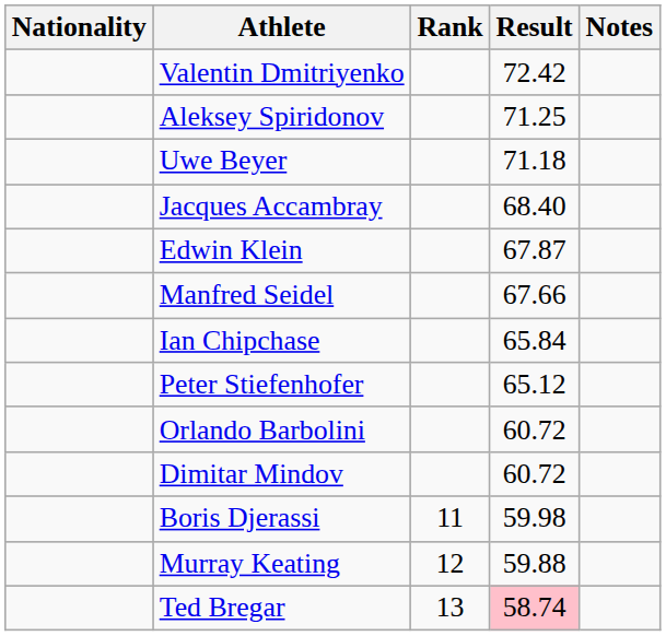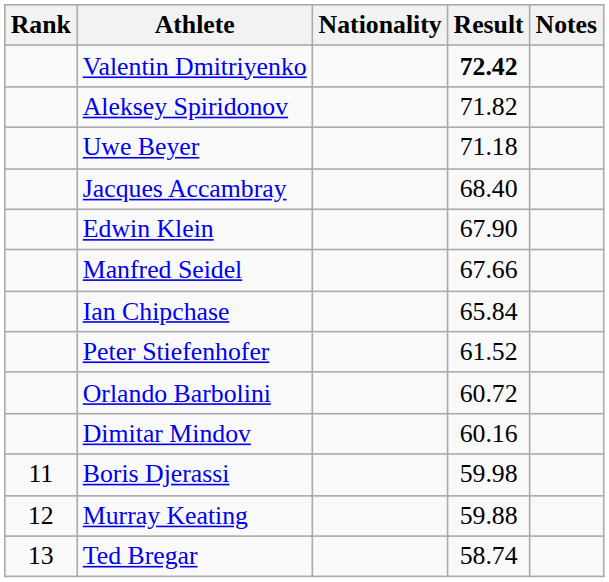 <table class="wikitable sortable" style="text-align:center">
 <tr>
+<th>Rank</th>
+<th>Athlete</th>
 <th>Nationality</th>
-<th>Athlete</th>
-<th>Rank</th>
 <th>Result</th>
 <th>Notes</th>
 </tr>
 <tr>
+<td></td>
+<td align=left><a href='#'>Valentin Dmitriyenko</a></td>
 <td align=left></td>
-<td align=left><a href='#'>Valentin Dmitriyenko</a></td>
-<td></td>
-<td>72.42</td>
+<td><strong>72.42</strong></td>
 <td></td>
 </tr>
 <tr>
+<td></td>
+<td align=left><a href='#'>Aleksey Spiridonov</a></td>
 <td align=left></td>
-<td align=left><a href='#'>Aleksey Spiridonov</a></td>
-<td></td>
-<td>71.25</td>
+<td>71.82</td>
 <td></td>
 </tr>
 <tr>
+<td></td>
+<td align=left><a href='#'>Uwe Beyer</a></td>
 <td align=left></td>
-<td align=left><a href='#'>Uwe Beyer</a></td>
-<td></td>
 <td>71.18</td>
 <td></td>
 </tr>
 <tr>
+<td></td>
+<td align=left><a href='#'>Jacques Accambray</a></td>
 <td align=left></td>
-<td align=left><a href='#'>Jacques Accambray</a></td>
-<td></td>
 <td>68.40</td>
 <td></td>
 </tr>
 <tr>
+<td></td>
+<td align=left><a href='#'>Edwin Klein</a></td>
 <td align=left></td>
-<td align=left><a href='#'>Edwin Klein</a></td>
-<td></td>
-<td>67.87</td>
+<td>67.90</td>
 <td></td>
 </tr>
 <tr>
+<td></td>
+<td align=left><a href='#'>Manfred Seidel</a></td>
 <td align=left></td>
-<td align=left><a href='#'>Manfred Seidel</a></td>
-<td></td>
 <td>67.66</td>
 <td></td>
 </tr>
 <tr>
+<td></td>
+<td align=left><a href='#'>Ian Chipchase</a></td>
 <td align=left></td>
-<td align=left><a href='#'>Ian Chipchase</a></td>
-<td></td>
 <td>65.84</td>
 <td></td>
 </tr>
 <tr>
+<td></td>
+<td align=left><a href='#'>Peter Stiefenhofer</a></td>
 <td align=left></td>
-<td align=left><a href='#'>Peter Stiefenhofer</a></td>
-<td></td>
-<td>65.12</td>
+<td>61.52</td>
 <td></td>
 </tr>
 <tr>
+<td></td>
+<td align=left><a href='#'>Orlando Barbolini</a></td>
 <td align=left></td>
-<td align=left><a href='#'>Orlando Barbolini</a></td>
-<td></td>
 <td>60.72</td>
 <td></td>
 </tr>
 <tr>
+<td></td>
+<td align=left><a href='#'>Dimitar Mindov</a></td>
 <td align=left></td>
-<td align=left><a href='#'>Dimitar Mindov</a></td>
-<td></td>
-<td>60.72</td>
+<td>60.16</td>
 <td></td>
 </tr>
 <tr>
+<td>11</td>
+<td align=left><a href='#'>Boris Djerassi</a></td>
 <td align=left></td>
-<td align=left><a href='#'>Boris Djerassi</a></td>
-<td>11</td>
 <td>59.98</td>
 <td></td>
 </tr>
 <tr>
+<td>12</td>
+<td align=left><a href='#'>Murray Keating</a></td>
 <td align=left></td>
-<td align=left><a href='#'>Murray Keating</a></td>
-<td>12</td>
 <td>59.88</td>
 <td></td>
 </tr>
 <tr>
+<td>13</td>
+<td align=left><a href='#'>Ted Bregar</a></td>
 <td align=left></td>
-<td align=left><a href='#'>Ted Bregar</a></td>
-<td>13</td>
-<td style="background: pink;">58.74</td>
+<td>58.74</td>
 <td></td>
 </tr>
 </table>
